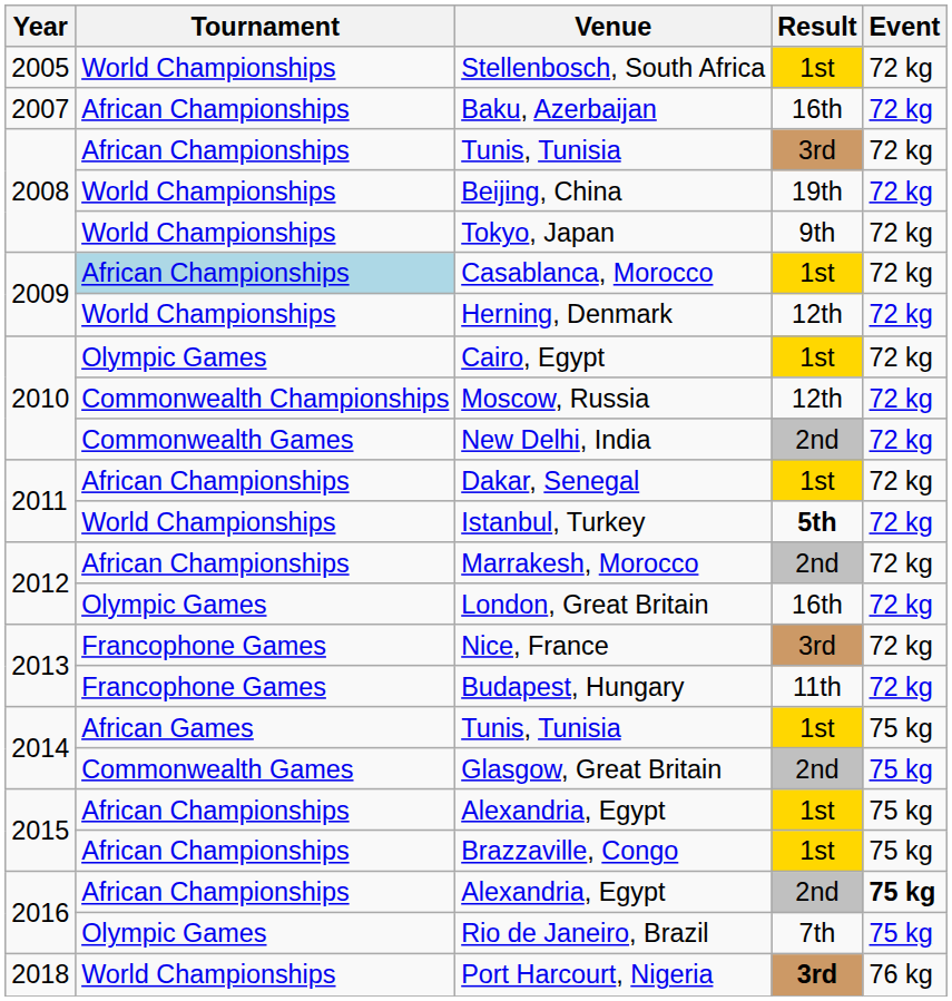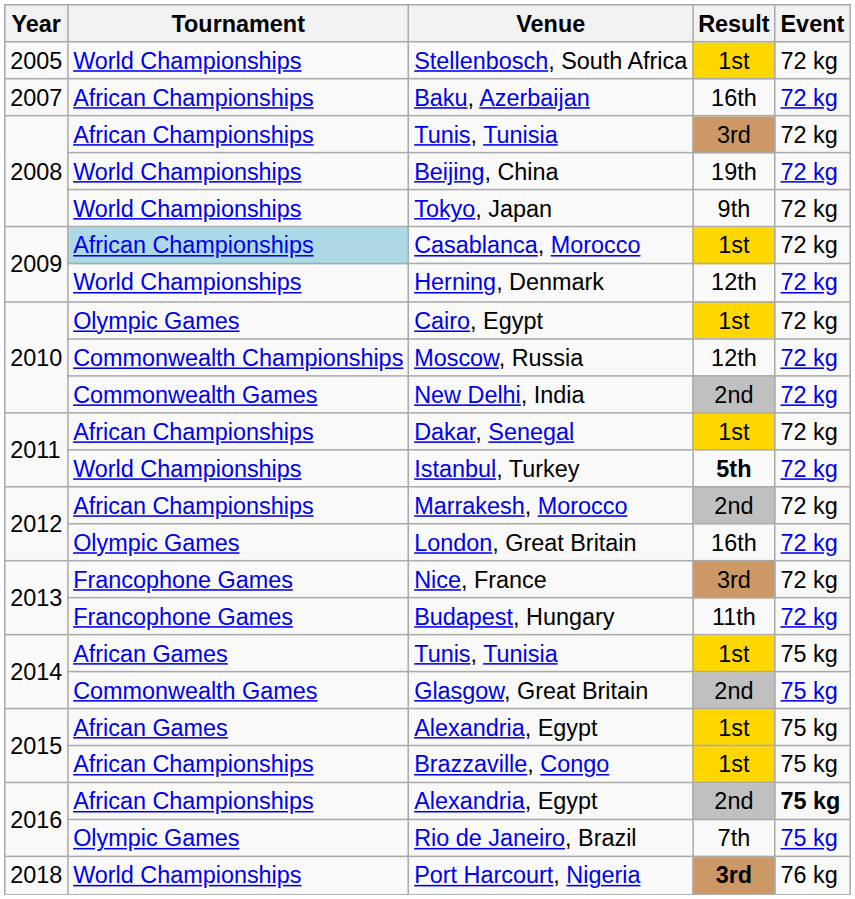 <table class="wikitable" style="font-size:95%;">
 <tr>
 <th>Year</th>
 <th>Tournament</th>
 <th>Venue</th>
 <th>Result</th>
 <th>Event</th>
 </tr>
 <tr>
 <td>2005</td>
 <td><a href='#'>World Championships</a></td>
 <td> <a href='#'>Stellenbosch</a>, South Africa</td>
 <td align="center" bgcolor=gold>1st</td>
 <td>72 kg</td>
 </tr>
 <tr>
 <td>2007</td>
 <td><a href='#'>African Championships</a></td>
 <td> <a href='#'>Baku</a>, <a href='#'>Azerbaijan</a></td>
 <td align="center">16th</td>
 <td><a href='#'>72 kg</a></td>
 </tr>
 <tr>
 <td rowspan=3>2008</td>
 <td><a href='#'>African Championships</a></td>
 <td> <a href='#'>Tunis</a>, <a href='#'>Tunisia</a></td>
 <td align="center" bgcolor=cc9966>3rd</td>
 <td>72 kg</td>
 </tr>
 <tr>
 <td><a href='#'>World Championships</a></td>
 <td> <a href='#'>Beijing</a>, China</td>
 <td align="center">19th</td>
 <td><a href='#'>72 kg</a></td>
 </tr>
 <tr>
 <td><a href='#'>World Championships</a></td>
 <td> <a href='#'>Tokyo</a>, Japan</td>
 <td align="center">9th</td>
 <td>72 kg</td>
 </tr>
 <tr>
 <td rowspan=2>2009</td>
 <td style="background: lightblue;"><a href='#'>African Championships</a></td>
 <td> <a href='#'>Casablanca</a>, <a href='#'>Morocco</a></td>
 <td align="center" bgcolor=gold>1st</td>
 <td>72 kg</td>
 </tr>
 <tr>
 <td><a href='#'>World Championships</a></td>
 <td> <a href='#'>Herning</a>, Denmark</td>
 <td align="center">12th</td>
 <td><a href='#'>72 kg</a></td>
 </tr>
 <tr>
 <td rowspan=3>2010</td>
 <td><a href='#'>Olympic Games</a></td>
 <td> <a href='#'>Cairo</a>, Egypt</td>
 <td align="center" bgcolor=gold>1st</td>
 <td>72 kg</td>
 </tr>
 <tr>
 <td><a href='#'>Commonwealth Championships</a></td>
 <td> <a href='#'>Moscow</a>, Russia</td>
 <td align="center">12th</td>
 <td><a href='#'>72 kg</a></td>
 </tr>
 <tr>
 <td><a href='#'>Commonwealth Games</a></td>
 <td> <a href='#'>New Delhi</a>, India</td>
 <td align="center" bgcolor=silver>2nd</td>
 <td><a href='#'>72 kg</a></td>
 </tr>
 <tr>
 <td rowspan=2>2011</td>
 <td><a href='#'>African Championships</a></td>
 <td> <a href='#'>Dakar</a>, <a href='#'>Senegal</a></td>
 <td align="center" bgcolor=gold>1st</td>
 <td>72 kg</td>
 </tr>
 <tr>
 <td><a href='#'>World Championships</a></td>
 <td> <a href='#'>Istanbul</a>, Turkey</td>
 <td align="center"><strong>5th</strong></td>
 <td><a href='#'>72 kg</a></td>
 </tr>
 <tr>
 <td rowspan=2>2012</td>
 <td><a href='#'>African Championships</a></td>
 <td> <a href='#'>Marrakesh</a>, <a href='#'>Morocco</a></td>
 <td align="center" bgcolor=silver>2nd</td>
 <td>72 kg</td>
 </tr>
 <tr>
 <td><a href='#'>Olympic Games</a></td>
 <td> <a href='#'>London</a>, Great Britain</td>
 <td align="center">16th</td>
 <td><a href='#'>72 kg</a></td>
 </tr>
 <tr>
 <td rowspan=2>2013</td>
 <td><a href='#'>Francophone Games</a></td>
 <td> <a href='#'>Nice</a>, France</td>
 <td align="center" bgcolor=cc9966>3rd</td>
 <td>72 kg</td>
 </tr>
 <tr>
 <td><a href='#'>Francophone Games</a></td>
 <td> <a href='#'>Budapest</a>, Hungary</td>
 <td align="center">11th</td>
 <td><a href='#'>72 kg</a></td>
 </tr>
 <tr>
 <td rowspan=2>2014</td>
 <td><a href='#'>African Games</a></td>
 <td> <a href='#'>Tunis</a>, <a href='#'>Tunisia</a></td>
 <td align="center" bgcolor=gold>1st</td>
 <td>75 kg</td>
 </tr>
 <tr>
 <td><a href='#'>Commonwealth Games</a></td>
 <td> <a href='#'>Glasgow</a>, Great Britain</td>
 <td align="center" bgcolor=silver>2nd</td>
 <td><a href='#'>75 kg</a></td>
 </tr>
 <tr>
 <td rowspan=2>2015</td>
-<td><a href='#'>African Championships</a></td>
+<td><a href='#'>African Games</a></td>
 <td> <a href='#'>Alexandria</a>, Egypt</td>
 <td align="center" bgcolor=gold>1st</td>
 <td>75 kg</td>
 </tr>
 <tr>
 <td><a href='#'>African Championships</a></td>
 <td> <a href='#'>Brazzaville</a>, <a href='#'>Congo</a></td>
 <td align="center" bgcolor=gold>1st</td>
 <td>75 kg</td>
 </tr>
 <tr>
 <td rowspan=2>2016</td>
 <td><a href='#'>African Championships</a></td>
 <td> <a href='#'>Alexandria</a>, Egypt</td>
 <td align="center" bgcolor=silver>2nd</td>
 <td><strong>75 kg</strong></td>
 </tr>
 <tr>
 <td><a href='#'>Olympic Games</a></td>
 <td> <a href='#'>Rio de Janeiro</a>, Brazil</td>
 <td align="center">7th</td>
 <td><a href='#'>75 kg</a></td>
 </tr>
 <tr>
 <td>2018</td>
 <td><a href='#'>World Championships</a></td>
 <td> <a href='#'>Port Harcourt</a>, <a href='#'>Nigeria</a></td>
 <td align="center" bgcolor=cc9966><strong>3rd</strong></td>
 <td>76 kg</td>
 </tr>
 </table>
